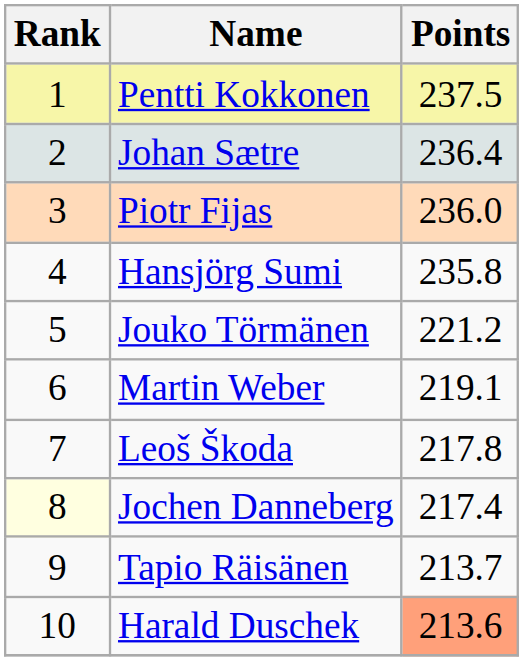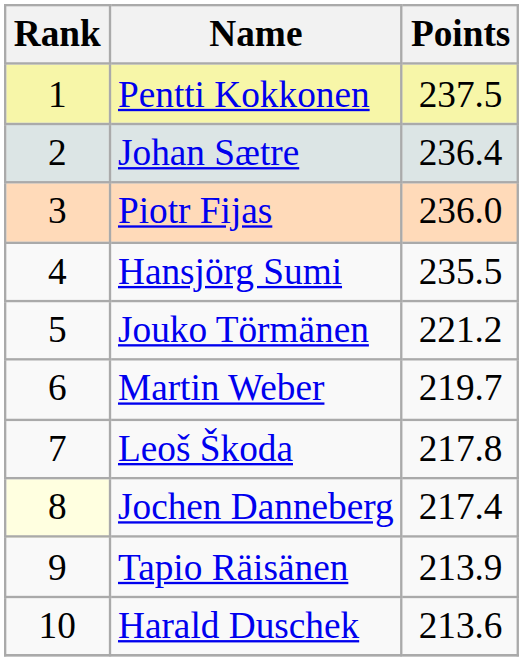 <table class="wikitable sortable">
 <tr>
 <th align=Center>Rank</th>
 <th>Name</th>
 <th>Points</th>
 </tr>
 <tr style="background:#F7F6A8">
 <td align=center>1</td>
 <td> <a href='#'>Pentti Kokkonen</a></td>
 <td align=center>237.5</td>
 </tr>
 <tr style="background: #DCE5E5;">
 <td align=center>2</td>
 <td> <a href='#'>Johan Sætre</a></td>
 <td align=center>236.4</td>
 </tr>
 <tr style="background: #FFDAB9;">
 <td align=center>3</td>
 <td> <a href='#'>Piotr Fijas</a></td>
 <td align=center>236.0</td>
 </tr>
 <tr>
 <td align=center>4</td>
 <td> <a href='#'>Hansjörg Sumi</a></td>
-<td align=center>235.8</td>
+<td align=center>235.5</td>
 </tr>
 <tr>
 <td align=center>5</td>
 <td> <a href='#'>Jouko Törmänen</a></td>
 <td align=center>221.2</td>
 </tr>
 <tr>
 <td align=center>6</td>
 <td> <a href='#'>Martin Weber</a></td>
-<td align=center>219.1</td>
+<td align=center>219.7</td>
 </tr>
 <tr>
 <td align=center>7</td>
 <td> <a href='#'>Leoš Škoda</a></td>
 <td align=center>217.8</td>
 </tr>
 <tr>
 <td align=center style="background: lightyellow;">8</td>
 <td> <a href='#'>Jochen Danneberg</a></td>
 <td align=center>217.4</td>
 </tr>
 <tr>
 <td align=center>9</td>
 <td> <a href='#'>Tapio Räisänen</a></td>
-<td align=center>213.7</td>
+<td align=center>213.9</td>
 </tr>
 <tr>
 <td align=center>10</td>
 <td> <a href='#'>Harald Duschek</a></td>
-<td align=center style="background: lightsalmon;">213.6</td>
+<td align=center>213.6</td>
 </tr>
 <tr>
 </tr>
 </table>
